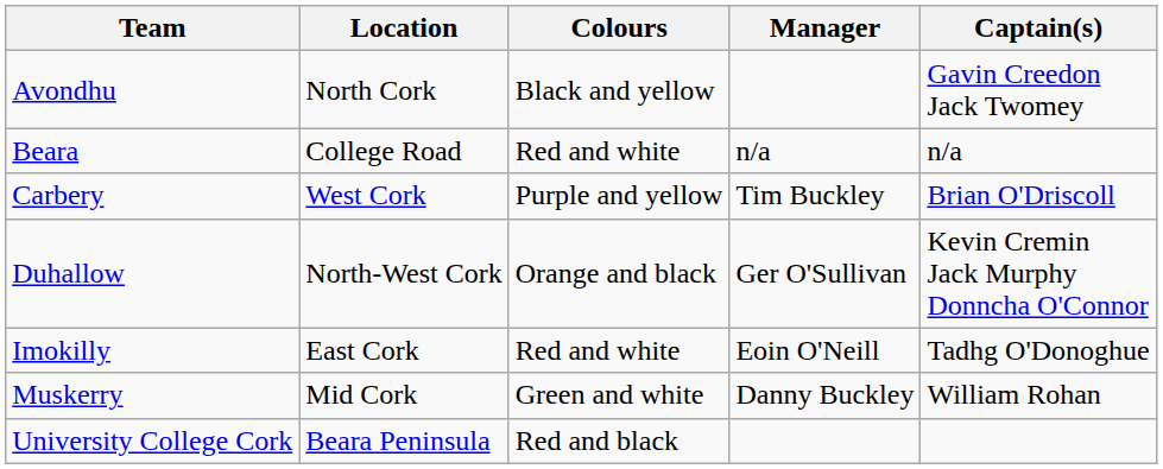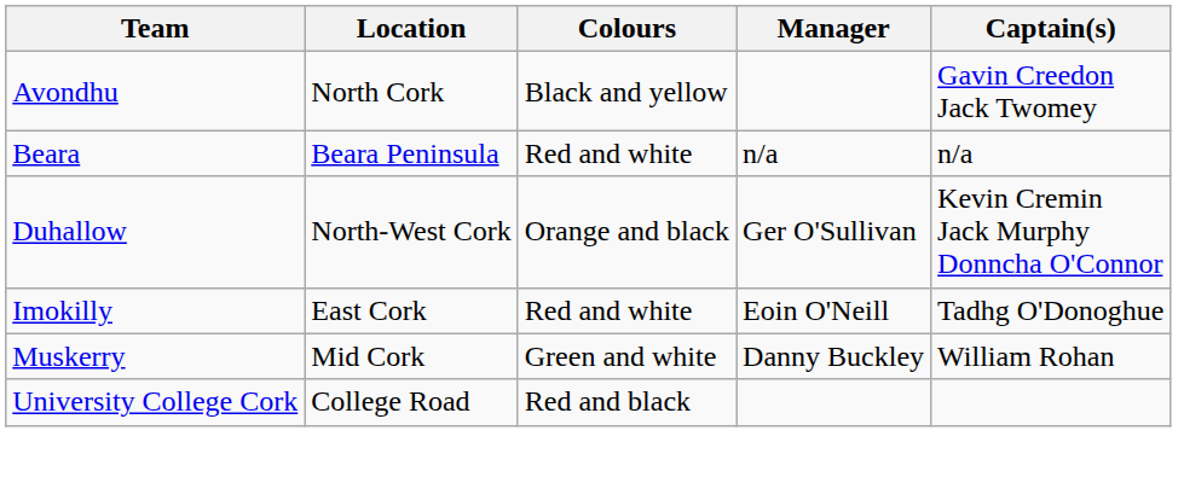 <table class="wikitable sortable">
 <tr>
 <th>Team</th>
 <th>Location</th>
 <th>Colours</th>
 <th>Manager</th>
 <th>Captain(s)</th>
 </tr>
 <tr>
 <td><a href='#'>Avondhu</a></td>
 <td>North Cork</td>
 <td>Black and yellow</td>
 <td></td>
 <td><a href='#'>Gavin Creedon</a><br>Jack Twomey</td>
 </tr>
 <tr>
 <td><a href='#'>Beara</a></td>
-<td>College Road</td>
+<td><a href='#'>Beara Peninsula</a></td>
 <td>Red and white</td>
 <td>n/a</td>
 <td>n/a</td>
-</tr>
-<tr>
-<td><a href='#'>Carbery</a></td>
-<td><a href='#'>West Cork</a></td>
-<td>Purple and yellow</td>
-<td>Tim Buckley</td>
-<td><a href='#'>Brian O'Driscoll</a></td>
 </tr>
 <tr>
 <td><a href='#'>Duhallow</a></td>
 <td>North-West Cork</td>
 <td>Orange and black</td>
 <td>Ger O'Sullivan</td>
 <td>Kevin Cremin<br>Jack Murphy<br><a href='#'>Donncha O'Connor</a></td>
 </tr>
 <tr>
 <td><a href='#'>Imokilly</a></td>
 <td>East Cork</td>
 <td>Red and white</td>
 <td>Eoin O'Neill</td>
 <td>Tadhg O'Donoghue</td>
 </tr>
 <tr>
 <td><a href='#'>Muskerry</a></td>
 <td>Mid Cork</td>
 <td>Green and white</td>
 <td>Danny Buckley</td>
 <td>William Rohan</td>
 </tr>
 <tr>
 <td><a href='#'>University College Cork</a></td>
-<td><a href='#'>Beara Peninsula</a></td>
+<td>College Road</td>
 <td>Red and black</td>
 <td></td>
 <td></td>
 </tr>
 </table>
